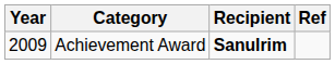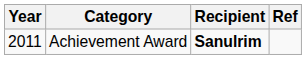 <table class="wikitable">
 <tr>
 <th>Year</th>
 <th>Category</th>
 <th>Recipient</th>
 <th>Ref</th>
 </tr>
 <tr>
-<td>2009</td>
+<td>2011</td>
 <td>Achievement Award</td>
 <td><strong>Sanulrim</strong></td>
 <td></td>
 </tr>
 </table>
